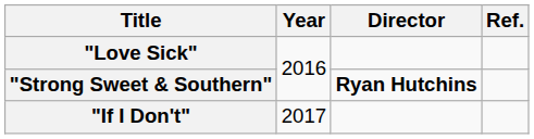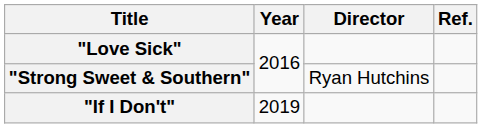 <table class="wikitable plainrowheaders" style="text-align:center;">
 <tr>
 <th scope="col">Title</th>
 <th scope="col">Year</th>
 <th scope="col">Director</th>
 <th scope="col">Ref.</th>
 </tr>
 <tr>
 <th scope="row">"Love Sick" </th>
 <td rowspan="2">2016</td>
 <td></td>
 <td></td>
 </tr>
 <tr>
 <th scope="row">"Strong Sweet & Southern"</th>
-<td><strong>Ryan Hutchins</strong></td>
+<td>Ryan Hutchins</td>
 <td></td>
 </tr>
 <tr>
 <th scope="row">"If I Don't"</th>
-<td>2017</td>
+<td>2019</td>
 <td></td>
 <td></td>
 </tr>
 </table>
